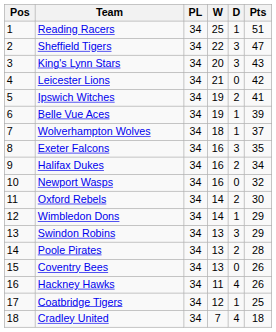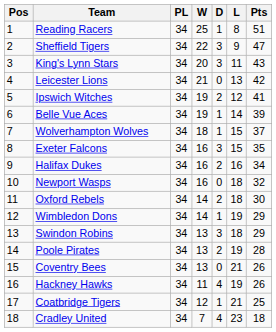 <table class=wikitable width="400">
 <tr>
 <th>Pos</th>
 <th>Team</th>
 <th>PL</th>
 <th>W</th>
 <th>D</th>
+<th>L</th>
 <th>Pts</th>
 </tr>
 <tr>
 <td>1</td>
 <td><a href='#'>Reading Racers</a></td>
 <td align="center">34</td>
 <td align="center">25</td>
 <td align="center">1</td>
+<td align="center">8</td>
 <td align="center">51</td>
 </tr>
 <tr>
 <td>2</td>
 <td><a href='#'>Sheffield Tigers</a></td>
 <td align="center">34</td>
 <td align="center">22</td>
 <td align="center">3</td>
+<td align="center">9</td>
 <td align="center">47</td>
 </tr>
 <tr>
 <td>3</td>
 <td><a href='#'>King's Lynn Stars</a></td>
 <td align="center">34</td>
 <td align="center">20</td>
 <td align="center">3</td>
+<td align="center">11</td>
 <td align="center">43</td>
 </tr>
 <tr>
 <td>4</td>
 <td><a href='#'>Leicester Lions</a></td>
 <td align="center">34</td>
 <td align="center">21</td>
 <td align="center">0</td>
+<td align="center">13</td>
 <td align="center">42</td>
 </tr>
 <tr>
 <td>5</td>
 <td><a href='#'>Ipswich Witches</a></td>
 <td align="center">34</td>
 <td align="center">19</td>
 <td align="center">2</td>
+<td align="center">12</td>
 <td align="center">41</td>
 </tr>
 <tr>
 <td>6</td>
 <td><a href='#'>Belle Vue Aces</a></td>
 <td align="center">34</td>
 <td align="center">19</td>
 <td align="center">1</td>
+<td align="center">14</td>
 <td align="center">39</td>
 </tr>
 <tr>
 <td>7</td>
 <td><a href='#'>Wolverhampton Wolves</a></td>
 <td align="center">34</td>
 <td align="center">18</td>
 <td align="center">1</td>
+<td align="center">15</td>
 <td align="center">37</td>
 </tr>
 <tr>
 <td>8</td>
 <td><a href='#'>Exeter Falcons</a></td>
 <td align="center">34</td>
 <td align="center">16</td>
 <td align="center">3</td>
+<td align="center">15</td>
 <td align="center">35</td>
 </tr>
 <tr>
 <td>9</td>
 <td><a href='#'>Halifax Dukes</a></td>
 <td align="center">34</td>
 <td align="center">16</td>
 <td align="center">2</td>
+<td align="center">16</td>
 <td align="center">34</td>
 </tr>
 <tr>
 <td>10</td>
 <td><a href='#'>Newport Wasps</a></td>
 <td align="center">34</td>
 <td align="center">16</td>
 <td align="center">0</td>
+<td align="center">18</td>
 <td align="center">32</td>
 </tr>
 <tr>
 <td>11</td>
 <td><a href='#'>Oxford Rebels</a></td>
 <td align="center">34</td>
 <td align="center">14</td>
 <td align="center">2</td>
+<td align="center">18</td>
 <td align="center">30</td>
 </tr>
 <tr>
 <td>12</td>
 <td><a href='#'>Wimbledon Dons</a></td>
 <td align="center">34</td>
 <td align="center">14</td>
 <td align="center">1</td>
+<td align="center">19</td>
 <td align="center">29</td>
 </tr>
 <tr>
 <td>13</td>
 <td><a href='#'>Swindon Robins</a></td>
 <td align="center">34</td>
 <td align="center">13</td>
 <td align="center">3</td>
+<td align="center">18</td>
 <td align="center">29</td>
 </tr>
 <tr>
 <td>14</td>
 <td><a href='#'>Poole Pirates</a></td>
 <td align="center">34</td>
 <td align="center">13</td>
 <td align="center">2</td>
+<td align="center">19</td>
 <td align="center">28</td>
 </tr>
 <tr>
 <td>15</td>
 <td><a href='#'>Coventry Bees</a></td>
 <td align="center">34</td>
 <td align="center">13</td>
 <td align="center">0</td>
+<td align="center">21</td>
 <td align="center">26</td>
 </tr>
 <tr>
 <td>16</td>
 <td><a href='#'>Hackney Hawks</a></td>
 <td align="center">34</td>
 <td align="center">11</td>
 <td align="center">4</td>
+<td align="center">19</td>
 <td align="center">26</td>
 </tr>
 <tr>
 <td>17</td>
 <td><a href='#'>Coatbridge Tigers</a></td>
 <td align="center">34</td>
 <td align="center">12</td>
 <td align="center">1</td>
+<td align="center">21</td>
 <td align="center">25</td>
 </tr>
 <tr>
 <td>18</td>
 <td><a href='#'>Cradley United</a></td>
 <td align="center">34</td>
 <td align="center">7</td>
 <td align="center">4</td>
+<td align="center">23</td>
 <td align="center">18</td>
 </tr>
 </table>
